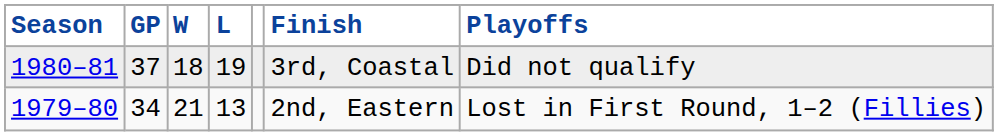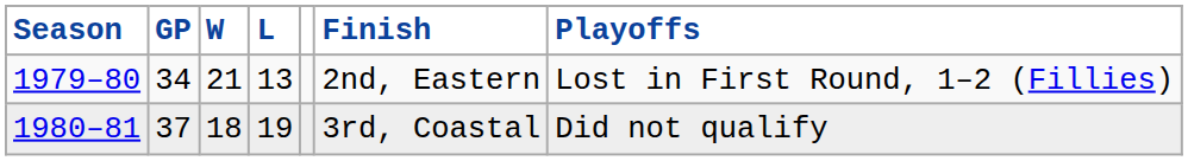 <table class="wikitable">
 <tr style="font-weight:bold;background:white;color:#0b429b;border-color:#c9333f;">
 <td>Season</td>
 <td>GP</td>
 <td>W</td>
 <td>L</td>
 <td></td>
 <td>Finish</td>
 <td>Playoffs</td>
 </tr>
+<tr>
+<td><a href='#'>1979–80</a></td>
+<td>34</td>
+<td>21</td>
+<td>13</td>
+<td></td>
+<td>2nd, Eastern</td>
+<td>Lost in First Round, 1–2 (<a href='#'>Fillies</a>)</td>
+</tr>
 <tr style="background:#eee;">
 <td><a href='#'>1980–81</a></td>
 <td>37</td>
 <td>18</td>
 <td>19</td>
 <td></td>
 <td>3rd, Coastal</td>
 <td>Did not qualify</td>
 </tr>
-<tr>
-<td><a href='#'>1979–80</a></td>
-<td>34</td>
-<td>21</td>
-<td>13</td>
-<td></td>
-<td>2nd, Eastern</td>
-<td>Lost in First Round, 1–2 (<a href='#'>Fillies</a>)</td>
-</tr>
 </table>
